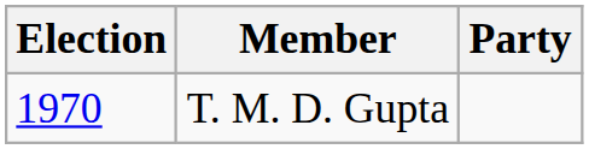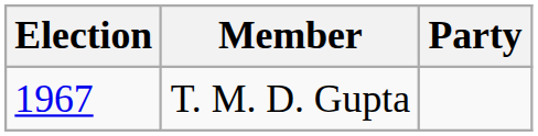 <table class="wikitable sortable">
 <tr>
 <th>Election</th>
 <th>Member</th>
 <th colspan=2>Party</th>
 </tr>
 <tr>
-<td><a href='#'>1970</a></td>
+<td><a href='#'>1967</a></td>
 <td>T. M. D. Gupta</td>
 <td></td>
 </tr>
 </table>
